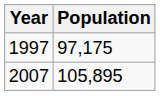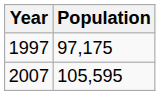 <table class="wikitable">
 <tr>
 <th>Year</th>
 <th>Population</th>
 </tr>
 <tr>
 <td>1997</td>
 <td>97,175</td>
 </tr>
 <tr>
 <td>2007</td>
-<td>105,895</td>
+<td>105,595</td>
 </tr>
 </table>
